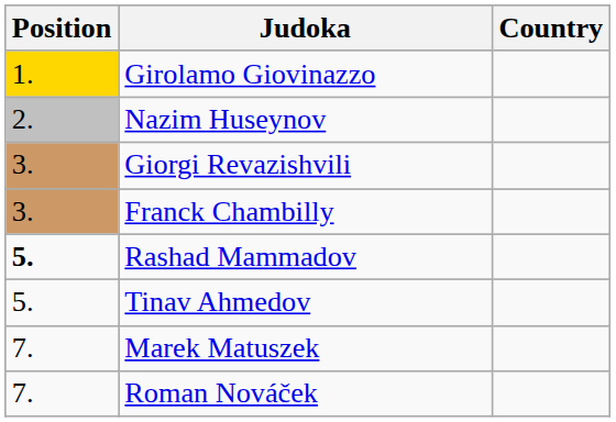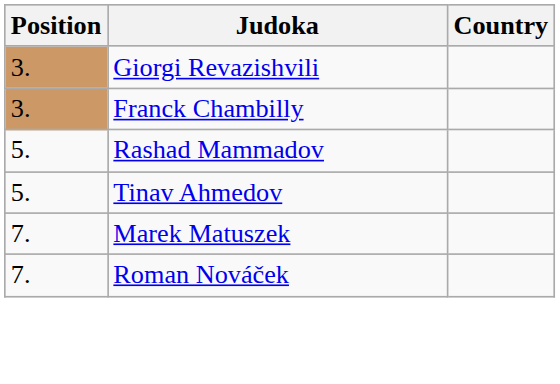 <table class=wikitable>
 <tr>
 <th width=10>Position</th>
 <th width=200>Judoka</th>
 <th width=10>Country</th>
-</tr>
-<tr>
-<td bgcolor=gold>1.</td>
-<td><a href='#'>Girolamo Giovinazzo</a></td>
-<td></td>
-</tr>
-<tr>
-<td bgcolor="silver">2.</td>
-<td><a href='#'>Nazim Huseynov</a></td>
-<td></td>
 </tr>
 <tr>
 <td bgcolor="CC9966">3.</td>
 <td><a href='#'>Giorgi Revazishvili</a></td>
 <td></td>
 </tr>
 <tr>
 <td bgcolor="CC9966">3.</td>
 <td><a href='#'>Franck Chambilly</a></td>
 <td></td>
 </tr>
 <tr>
-<td><strong>5.</strong></td>
+<td>5.</td>
 <td><a href='#'>Rashad Mammadov</a></td>
 <td></td>
 </tr>
 <tr>
 <td>5.</td>
 <td><a href='#'>Tinav Ahmedov</a></td>
 <td></td>
 </tr>
 <tr>
 <td>7.</td>
 <td><a href='#'>Marek Matuszek</a></td>
 <td></td>
 </tr>
 <tr>
 <td>7.</td>
 <td><a href='#'>Roman Nováček</a></td>
 <td></td>
 </tr>
 </table>
